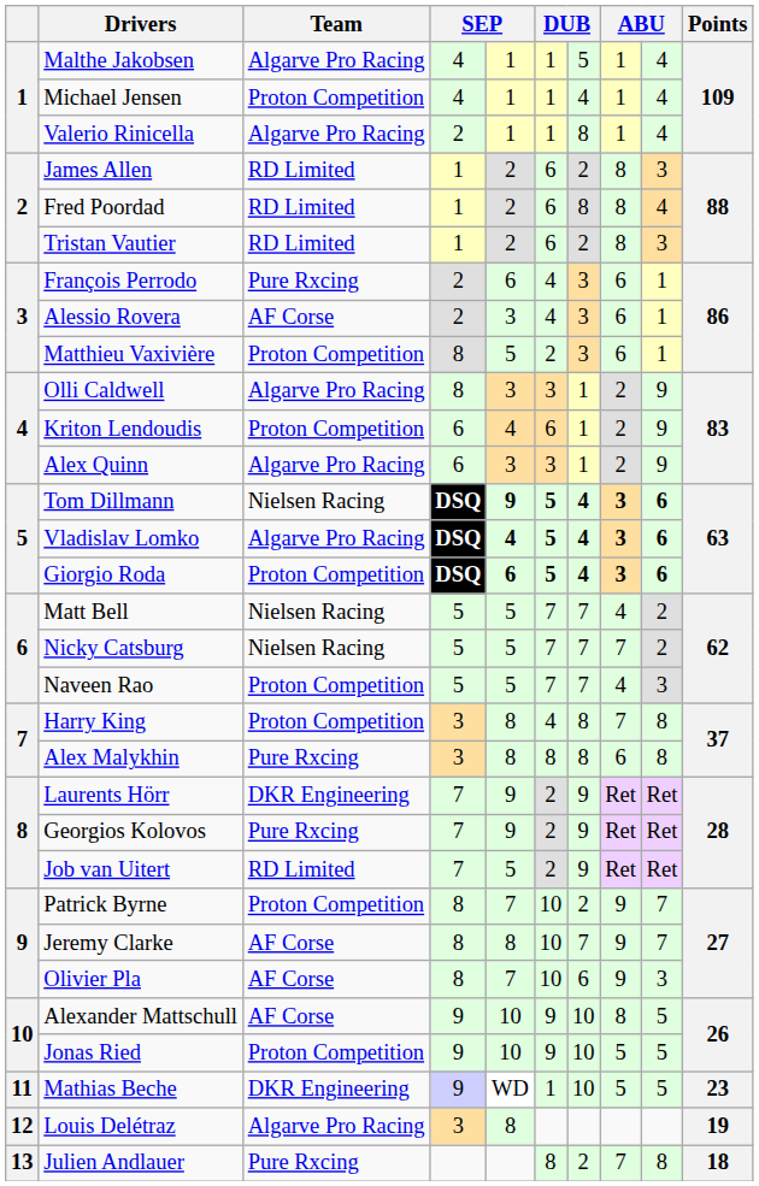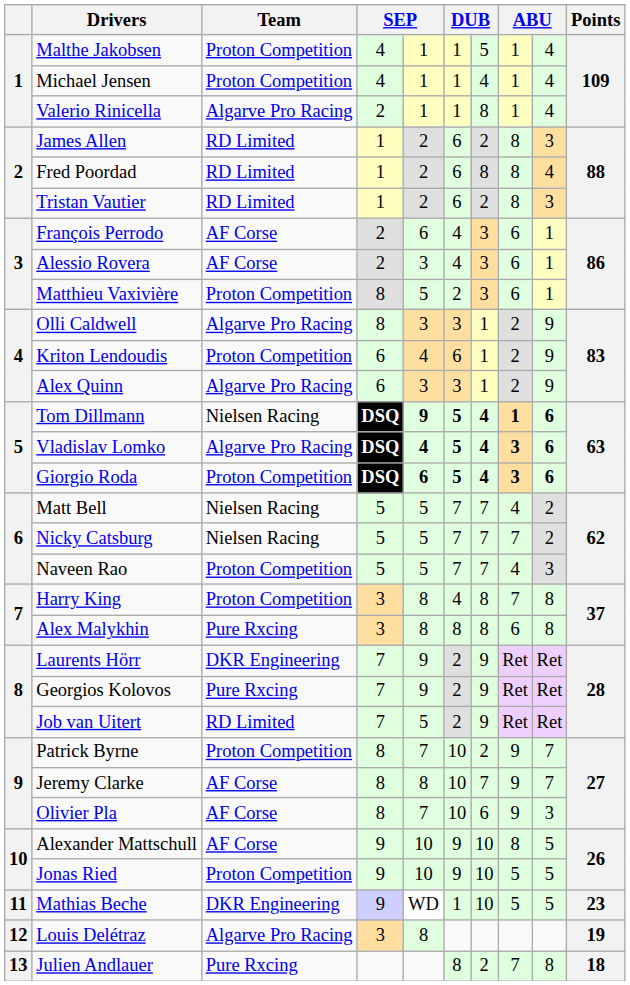 <table class="wikitable" style="font-size: 85%; text-align:center;">
 <tr>
 <th></th>
 <th>Drivers</th>
 <th>Team</th>
 <th colspan=2><a href='#'>SEP</a><br></th>
 <th colspan=2><a href='#'>DUB</a><br></th>
 <th colspan=2><a href='#'>ABU</a><br></th>
 <th>Points</th>
 </tr>
 <tr>
 <th rowspan=3>1</th>
 <td align="left"> <a href='#'>Malthe Jakobsen</a></td>
-<td align="left"> <a href='#'>Algarve Pro Racing</a></td>
+<td align="left"> <a href='#'>Proton Competition</a></td>
 <td style="background:#dfffdf;">4</td>
 <td style="background:#ffffbf;">1</td>
 <td style="background:#ffffbf;">1</td>
 <td style="background:#dfffdf;">5</td>
 <td style="background:#ffffbf;">1</td>
 <td style="background:#dfffdf;">4</td>
 <th rowspan=3>109</th>
 </tr>
 <tr>
 <td align="left"> Michael Jensen</td>
 <td align="left"> <a href='#'>Proton Competition</a></td>
 <td style="background:#dfffdf;">4</td>
 <td style="background:#ffffbf;">1</td>
 <td style="background:#ffffbf;">1</td>
 <td style="background:#dfffdf;">4</td>
 <td style="background:#ffffbf;">1</td>
 <td style="background:#dfffdf;">4</td>
 </tr>
 <tr>
 <td align="left"> <a href='#'>Valerio Rinicella</a></td>
 <td align="left"> <a href='#'>Algarve Pro Racing</a></td>
 <td style="background:#dfffdf;">2</td>
 <td style="background:#ffffbf;">1</td>
 <td style="background:#ffffbf;">1</td>
 <td style="background:#dfffdf;">8</td>
 <td style="background:#ffffbf;">1</td>
 <td style="background:#dfffdf;">4</td>
 </tr>
 <tr>
 <th rowspan=3>2</th>
 <td align="left"> <a href='#'>James Allen</a></td>
 <td align="left"> <a href='#'>RD Limited</a></td>
 <td style="background:#ffffbf;">1</td>
 <td style="background:#dfdfdf;">2</td>
 <td style="background:#dfffdf;">6</td>
 <td style="background:#dfdfdf;">2</td>
 <td style="background:#dfffdf;">8</td>
 <td style="background:#ffdf9f;">3</td>
 <th rowspan=3>88</th>
 </tr>
 <tr>
 <td align="left"> Fred Poordad</td>
 <td align="left"> <a href='#'>RD Limited</a></td>
 <td style="background:#ffffbf;">1</td>
 <td style="background:#dfdfdf;">2</td>
 <td style="background:#dfffdf;">6</td>
 <td style="background:#dfdfdf;">8</td>
 <td style="background:#dfffdf;">8</td>
 <td style="background:#ffdf9f;">4</td>
 </tr>
 <tr>
 <td align="left"> <a href='#'>Tristan Vautier</a></td>
 <td align="left"> <a href='#'>RD Limited</a></td>
 <td style="background:#ffffbf;">1</td>
 <td style="background:#dfdfdf;">2</td>
 <td style="background:#dfffdf;">6</td>
 <td style="background:#dfdfdf;">2</td>
 <td style="background:#dfffdf;">8</td>
 <td style="background:#ffdf9f;">3</td>
 </tr>
 <tr>
 <th rowspan=3>3</th>
 <td align="left"> <a href='#'>François Perrodo</a></td>
-<td align="left"> <a href='#'>Pure Rxcing</a></td>
+<td align="left"> <a href='#'>AF Corse</a></td>
 <td style="background:#dfdfdf;">2</td>
 <td style="background:#dfffdf;">6</td>
 <td style="background:#dfffdf;">4</td>
 <td style="background:#ffdf9f;">3</td>
 <td style="background:#dfffdf;">6</td>
 <td style="background:#ffffbf;">1</td>
 <th rowspan=3>86</th>
 </tr>
 <tr>
 <td align="left"> <a href='#'>Alessio Rovera</a></td>
 <td align="left"> <a href='#'>AF Corse</a></td>
 <td style="background:#dfdfdf;">2</td>
 <td style="background:#dfffdf;">3</td>
 <td style="background:#dfffdf;">4</td>
 <td style="background:#ffdf9f;">3</td>
 <td style="background:#dfffdf;">6</td>
 <td style="background:#ffffbf;">1</td>
 </tr>
 <tr>
 <td align="left"> <a href='#'>Matthieu Vaxivière</a></td>
 <td align="left"> <a href='#'>Proton Competition</a></td>
 <td style="background:#dfdfdf;">8</td>
 <td style="background:#dfffdf;">5</td>
 <td style="background:#dfffdf;">2</td>
 <td style="background:#ffdf9f;">3</td>
 <td style="background:#dfffdf;">6</td>
 <td style="background:#ffffbf;">1</td>
 </tr>
 <tr>
 <th rowspan=3>4</th>
 <td align="left"> <a href='#'>Olli Caldwell</a></td>
 <td align="left"> <a href='#'>Algarve Pro Racing</a></td>
 <td style="background:#dfffdf;">8</td>
 <td style="background:#ffdf9f;">3</td>
 <td style="background:#ffdf9f;">3</td>
 <td style="background:#ffffbf;">1</td>
 <td style="background:#dfdfdf;">2</td>
 <td style="background:#dfffdf;">9</td>
 <th rowspan=3>83</th>
 </tr>
 <tr>
 <td align="left"> <a href='#'>Kriton Lendoudis</a></td>
 <td align="left"> <a href='#'>Proton Competition</a></td>
 <td style="background:#dfffdf;">6</td>
 <td style="background:#ffdf9f;">4</td>
 <td style="background:#ffdf9f;">6</td>
 <td style="background:#ffffbf;">1</td>
 <td style="background:#dfdfdf;">2</td>
 <td style="background:#dfffdf;">9</td>
 </tr>
 <tr>
 <td align="left"> <a href='#'>Alex Quinn</a></td>
 <td align="left"> <a href='#'>Algarve Pro Racing</a></td>
 <td style="background:#dfffdf;">6</td>
 <td style="background:#ffdf9f;">3</td>
 <td style="background:#ffdf9f;">3</td>
 <td style="background:#ffffbf;">1</td>
 <td style="background:#dfdfdf;">2</td>
 <td style="background:#dfffdf;">9</td>
 </tr>
 <tr>
 <th rowspan=3>5</th>
 <td align="left"> <a href='#'>Tom Dillmann</a></td>
 <td align="left"> Nielsen Racing</td>
 <td style="background:#000000; color:white"><strong>DSQ</strong></td>
 <td style="background:#dfffdf;"><strong>9</strong></td>
 <td style="background:#dfffdf;"><strong>5</strong></td>
 <td style="background:#dfffdf;"><strong>4</strong></td>
-<td style="background:#ffdf9f;"><strong>3</strong></td>
+<td style="background:#ffdf9f;"><strong>1</strong></td>
 <td style="background:#dfffdf;"><strong>6</strong></td>
 <th rowspan=3>63</th>
 </tr>
 <tr>
 <td align="left"> <a href='#'>Vladislav Lomko</a></td>
 <td align="left"> <a href='#'>Algarve Pro Racing</a></td>
 <td style="background:#000000; color:white"><strong>DSQ</strong></td>
 <td style="background:#dfffdf;"><strong>4</strong></td>
 <td style="background:#dfffdf;"><strong>5</strong></td>
 <td style="background:#dfffdf;"><strong>4</strong></td>
 <td style="background:#ffdf9f;"><strong>3</strong></td>
 <td style="background:#dfffdf;"><strong>6</strong></td>
 </tr>
 <tr>
 <td align="left"> <a href='#'>Giorgio Roda</a></td>
 <td align="left"> <a href='#'>Proton Competition</a></td>
 <td style="background:#000000; color:white"><strong>DSQ</strong></td>
 <td style="background:#dfffdf;"><strong>6</strong></td>
 <td style="background:#dfffdf;"><strong>5</strong></td>
 <td style="background:#dfffdf;"><strong>4</strong></td>
 <td style="background:#ffdf9f;"><strong>3</strong></td>
 <td style="background:#dfffdf;"><strong>6</strong></td>
 </tr>
 <tr>
 <th rowspan=3>6</th>
 <td align="left"> Matt Bell</td>
 <td align="left"> Nielsen Racing</td>
 <td style="background:#dfffdf;">5</td>
 <td style="background:#dfffdf;">5</td>
 <td style="background:#dfffdf;">7</td>
 <td style="background:#dfffdf;">7</td>
 <td style="background:#dfffdf;">4</td>
 <td style="background:#dfdfdf;">2</td>
 <th rowspan=3>62</th>
 </tr>
 <tr>
 <td align="left"> <a href='#'>Nicky Catsburg</a></td>
 <td align="left"> Nielsen Racing</td>
 <td style="background:#dfffdf;">5</td>
 <td style="background:#dfffdf;">5</td>
 <td style="background:#dfffdf;">7</td>
 <td style="background:#dfffdf;">7</td>
 <td style="background:#dfffdf;">7</td>
 <td style="background:#dfdfdf;">2</td>
 </tr>
 <tr>
 <td align="left"> Naveen Rao</td>
 <td align="left"> <a href='#'>Proton Competition</a></td>
 <td style="background:#dfffdf;">5</td>
 <td style="background:#dfffdf;">5</td>
 <td style="background:#dfffdf;">7</td>
 <td style="background:#dfffdf;">7</td>
 <td style="background:#dfffdf;">4</td>
 <td style="background:#dfdfdf;">3</td>
 </tr>
 <tr>
 <th rowspan=2>7</th>
 <td align="left"> <a href='#'>Harry King</a></td>
 <td align="left"> <a href='#'>Proton Competition</a></td>
 <td style="background:#ffdf9f;">3</td>
 <td style="background:#dfffdf;">8</td>
 <td style="background:#dfffdf;">4</td>
 <td style="background:#dfffdf;">8</td>
 <td style="background:#dfffdf;">7</td>
 <td style="background:#dfffdf;">8</td>
 <th rowspan=2>37</th>
 </tr>
 <tr>
 <td align="left"> <a href='#'>Alex Malykhin</a></td>
 <td align="left"> <a href='#'>Pure Rxcing</a></td>
 <td style="background:#ffdf9f;">3</td>
 <td style="background:#dfffdf;">8</td>
 <td style="background:#dfffdf;">8</td>
 <td style="background:#dfffdf;">8</td>
 <td style="background:#dfffdf;">6</td>
 <td style="background:#dfffdf;">8</td>
 </tr>
 <tr>
 <th rowspan=3>8</th>
 <td align="left"> <a href='#'>Laurents Hörr</a></td>
 <td align="left"> <a href='#'>DKR Engineering</a></td>
 <td style="background:#dfffdf;">7</td>
 <td style="background:#dfffdf;">9</td>
 <td style="background:#dfdfdf;">2</td>
 <td style="background:#dfffdf;">9</td>
 <td style="background:#efcfff;">Ret</td>
 <td style="background:#efcfff;">Ret</td>
 <th rowspan=3>28</th>
 </tr>
 <tr>
 <td align="left"> Georgios Kolovos</td>
 <td align="left"> <a href='#'>Pure Rxcing</a></td>
 <td style="background:#dfffdf;">7</td>
 <td style="background:#dfffdf;">9</td>
 <td style="background:#dfdfdf;">2</td>
 <td style="background:#dfffdf;">9</td>
 <td style="background:#efcfff;">Ret</td>
 <td style="background:#efcfff;">Ret</td>
 </tr>
 <tr>
 <td align="left"> <a href='#'>Job van Uitert</a></td>
 <td align="left"> <a href='#'>RD Limited</a></td>
 <td style="background:#dfffdf;">7</td>
 <td style="background:#dfffdf;">5</td>
 <td style="background:#dfdfdf;">2</td>
 <td style="background:#dfffdf;">9</td>
 <td style="background:#efcfff;">Ret</td>
 <td style="background:#efcfff;">Ret</td>
 </tr>
 <tr>
 <th rowspan=3>9</th>
 <td align="left"> Patrick Byrne</td>
 <td align="left"> <a href='#'>Proton Competition</a></td>
 <td style="background:#dfffdf;">8</td>
 <td style="background:#dfffdf;">7</td>
 <td style="background:#dfffdf;">10</td>
 <td style="background:#dfffdf;">2</td>
 <td style="background:#dfffdf;">9</td>
 <td style="background:#dfffdf;">7</td>
 <th rowspan=3>27</th>
 </tr>
 <tr>
 <td align="left"> Jeremy Clarke</td>
 <td align="left"> <a href='#'>AF Corse</a></td>
 <td style="background:#dfffdf;">8</td>
 <td style="background:#dfffdf;">8</td>
 <td style="background:#dfffdf;">10</td>
 <td style="background:#dfffdf;">7</td>
 <td style="background:#dfffdf;">9</td>
 <td style="background:#dfffdf;">7</td>
 </tr>
 <tr>
 <td align="left"> <a href='#'>Olivier Pla</a></td>
 <td align="left"> <a href='#'>AF Corse</a></td>
 <td style="background:#dfffdf;">8</td>
 <td style="background:#dfffdf;">7</td>
 <td style="background:#dfffdf;">10</td>
 <td style="background:#dfffdf;">6</td>
 <td style="background:#dfffdf;">9</td>
 <td style="background:#dfffdf;">3</td>
 </tr>
 <tr>
 <th rowspan=2>10</th>
 <td align="left"> Alexander Mattschull</td>
 <td align="left"> <a href='#'>AF Corse</a></td>
 <td style="background:#dfffdf;">9</td>
 <td style="background:#dfffdf;">10</td>
 <td style="background:#dfffdf;">9</td>
 <td style="background:#dfffdf;">10</td>
 <td style="background:#dfffdf;">8</td>
 <td style="background:#dfffdf;">5</td>
 <th rowspan=2>26</th>
 </tr>
 <tr>
 <td align="left"> <a href='#'>Jonas Ried</a></td>
 <td align="left"> <a href='#'>Proton Competition</a></td>
 <td style="background:#dfffdf;">9</td>
 <td style="background:#dfffdf;">10</td>
 <td style="background:#dfffdf;">9</td>
 <td style="background:#dfffdf;">10</td>
 <td style="background:#dfffdf;">5</td>
 <td style="background:#dfffdf;">5</td>
 </tr>
 <tr>
 <th>11</th>
 <td align="left"> <a href='#'>Mathias Beche</a></td>
 <td align="left"> <a href='#'>DKR Engineering</a></td>
 <td style="background:#cfcfff;">9</td>
 <td style="background:white;">WD</td>
 <td style="background:#dfffdf;">1</td>
 <td style="background:#dfffdf;">10</td>
 <td style="background:#dfffdf;">5</td>
 <td style="background:#dfffdf;">5</td>
 <th>23</th>
 </tr>
 <tr>
 <th>12</th>
 <td align="left"> <a href='#'>Louis Delétraz</a></td>
 <td align="left"> <a href='#'>Algarve Pro Racing</a></td>
 <td style="background:#ffdf9f;">3</td>
 <td style="background:#dfffdf;">8</td>
 <td></td>
 <td></td>
 <td></td>
 <td></td>
 <th>19</th>
 </tr>
 <tr>
 <th>13</th>
 <td align="left"> <a href='#'>Julien Andlauer</a></td>
 <td align="left"> <a href='#'>Pure Rxcing</a></td>
 <td></td>
 <td></td>
 <td style="background:#dfffdf;">8</td>
 <td style="background:#dfffdf;">2</td>
 <td style="background:#dfffdf;">7</td>
 <td style="background:#dfffdf;">8</td>
 <th>18</th>
 </tr>
 </table>
